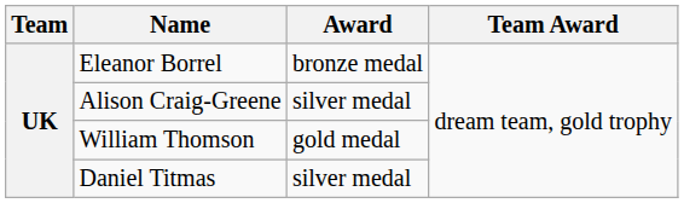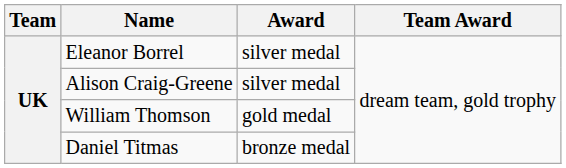 <table class="wikitable">
 <tr>
 <th>Team</th>
 <th>Name</th>
 <th>Award</th>
 <th>Team Award</th>
 </tr>
 <tr>
 <th rowspan=4 valign="middle">UK</th>
 <td>Eleanor Borrel</td>
-<td>bronze medal</td>
+<td>silver medal</td>
 <td rowspan=4 halign="middle" valign="middle">dream team, gold trophy</td>
 </tr>
 <tr>
 <td>Alison Craig-Greene</td>
 <td>silver medal</td>
 </tr>
 <tr>
 <td>William Thomson</td>
 <td>gold medal</td>
 </tr>
 <tr>
 <td>Daniel Titmas</td>
-<td>silver medal</td>
+<td>bronze medal</td>
 </tr>
 </table>
